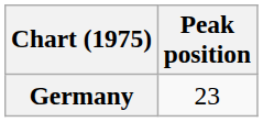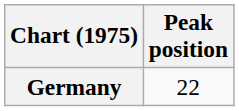 <table class="wikitable sortable plainrowheaders" style="text-align:center">
 <tr>
 <th scope="col">Chart (1975)</th>
 <th scope="col">Peak<br>position</th>
 </tr>
 <tr>
 <th scope="row">Germany</th>
-<td>23</td>
+<td>22</td>
 </tr>
 </table>
